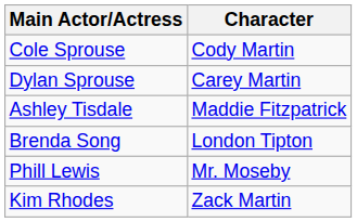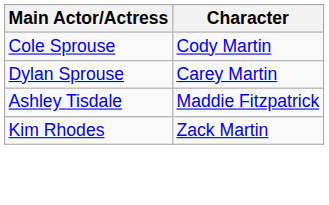 <table class="wikitable">
 <tr>
 <th>Main Actor/Actress</th>
 <th>Character</th>
 </tr>
 <tr>
 <td><a href='#'>Cole Sprouse</a></td>
 <td><a href='#'>Cody Martin</a></td>
 </tr>
 <tr>
 <td><a href='#'>Dylan Sprouse</a></td>
 <td><a href='#'>Carey Martin</a></td>
 </tr>
 <tr>
 <td><a href='#'>Ashley Tisdale</a></td>
 <td><a href='#'>Maddie Fitzpatrick</a></td>
 </tr>
 <tr>
-<td><a href='#'>Brenda Song</a></td>
-<td><a href='#'>London Tipton</a></td>
-</tr>
-<tr>
-<td><a href='#'>Phill Lewis</a></td>
-<td><a href='#'>Mr. Moseby</a></td>
-</tr>
-<tr>
 <td><a href='#'>Kim Rhodes</a></td>
 <td><a href='#'>Zack Martin</a></td>
 </tr>
 </table>
